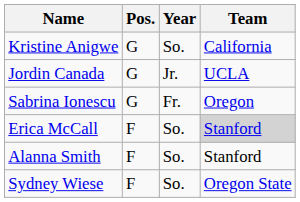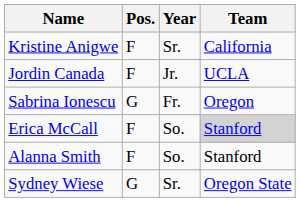 <table class="wikitable sortable" style="font-size:110%;" border="1">
 <tr>
 <th>Name</th>
 <th>Pos.</th>
 <th>Year</th>
 <th>Team</th>
 </tr>
 <tr>
 <td><a href='#'>Kristine Anigwe</a></td>
-<td>G</td>
-<td>So.</td>
+<td>F</td>
+<td>Sr.</td>
 <td><a href='#'>California</a></td>
 </tr>
 <tr>
 <td><a href='#'>Jordin Canada</a></td>
-<td>G</td>
+<td>F</td>
 <td>Jr.</td>
 <td><a href='#'>UCLA</a></td>
 </tr>
 <tr>
 <td><a href='#'>Sabrina Ionescu</a></td>
 <td>G</td>
 <td>Fr.</td>
 <td><a href='#'>Oregon</a></td>
 </tr>
 <tr>
 <td><a href='#'>Erica McCall</a></td>
 <td>F</td>
 <td>So.</td>
 <td style="background: lightgrey;"><a href='#'>Stanford</a></td>
 </tr>
 <tr>
 <td><a href='#'>Alanna Smith</a></td>
 <td>F</td>
 <td>So.</td>
 <td>Stanford</td>
 </tr>
 <tr>
 <td><a href='#'>Sydney Wiese</a></td>
-<td>F</td>
-<td>So.</td>
+<td>G</td>
+<td>Sr.</td>
 <td><a href='#'>Oregon State</a></td>
 </tr>
 </table>
